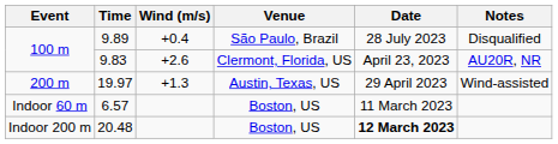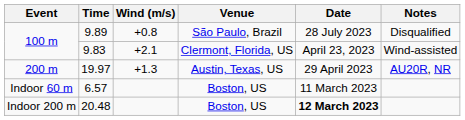 <table class=wikitable style=text-align:center>
 <tr>
 <th>Event</th>
 <th>Time</th>
 <th>Wind (m/s)</th>
 <th>Venue</th>
 <th>Date</th>
 <th>Notes</th>
 </tr>
 <tr>
 <td rowspan=2><a href='#'>100 m</a></td>
 <td>9.89</td>
-<td>+0.4</td>
+<td>+0.8</td>
 <td><a href='#'>São Paulo</a>, Brazil</td>
 <td>28 July 2023</td>
 <td>Disqualified</td>
 </tr>
 <tr>
 <td>9.83 </td>
-<td>+2.6</td>
+<td>+2.1</td>
 <td><a href='#'>Clermont, Florida</a>, US</td>
 <td>April 23, 2023</td>
-<td><a href='#'>AU20R</a>, <a href='#'>NR</a></td>
+<td align=left>Wind-assisted</td>
 </tr>
 <tr>
 <td><a href='#'>200 m</a></td>
 <td>19.97</td>
 <td>+1.3</td>
 <td><a href='#'>Austin, Texas</a>, US</td>
 <td>29 April 2023</td>
-<td align=left>Wind-assisted</td>
+<td><a href='#'>AU20R</a>, <a href='#'>NR</a></td>
 </tr>
 <tr>
 <td>Indoor <a href='#'>60 m</a></td>
 <td>6.57</td>
 <td></td>
 <td><a href='#'>Boston</a>, US</td>
 <td>11 March 2023</td>
 <td align=left></td>
 </tr>
 <tr>
 <td>Indoor 200 m</td>
 <td>20.48</td>
 <td></td>
 <td><a href='#'>Boston</a>, US</td>
 <td><strong>12 March 2023</strong></td>
 <td align=left></td>
 </tr>
 </table>
